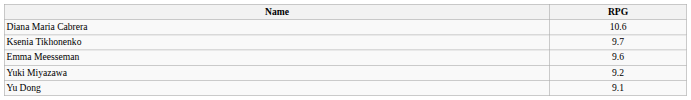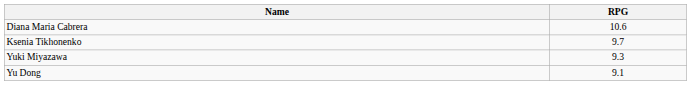 <table class=wikitable width="90%">
 <tr>
 <th width="80%">Name</th>
 <th width="20%">RPG</th>
 </tr>
 <tr>
 <td> Diana Maria Cabrera</td>
 <td align=center>10.6</td>
 </tr>
 <tr>
 <td> Ksenia Tikhonenko</td>
 <td align=center>9.7</td>
 </tr>
 <tr>
-<td> Emma Meesseman</td>
-<td align=center>9.6</td>
-</tr>
-<tr>
 <td> Yuki Miyazawa</td>
-<td align=center>9.2</td>
+<td align=center>9.3</td>
 </tr>
 <tr>
 <td> Yu Dong</td>
 <td align=center>9.1</td>
 </tr>
 </table>
